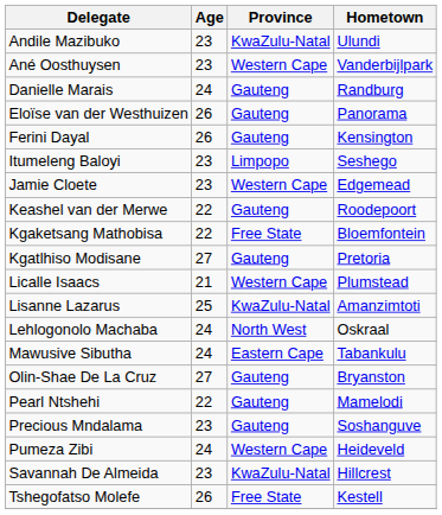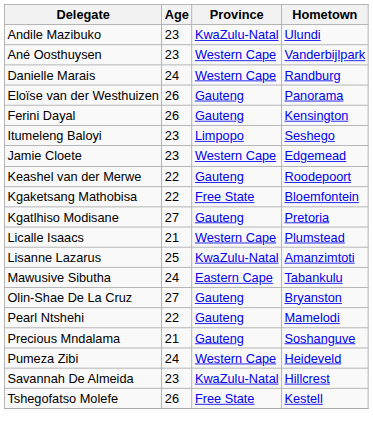 <table class="wikitable sortable" style="font-size: 95%;">
 <tr>
 <th>Delegate</th>
 <th>Age</th>
 <th>Province</th>
 <th>Hometown</th>
 </tr>
 <tr>
 <td>Andile Mazibuko</td>
 <td>23</td>
 <td><a href='#'>KwaZulu-Natal</a></td>
 <td><a href='#'>Ulundi</a></td>
 </tr>
 <tr>
 <td>Ané Oosthuysen</td>
 <td>23</td>
 <td><a href='#'>Western Cape</a></td>
 <td><a href='#'>Vanderbijlpark</a></td>
 </tr>
 <tr>
 <td>Danielle Marais</td>
 <td>24</td>
-<td><a href='#'>Gauteng</a></td>
+<td><a href='#'>Western Cape</a></td>
 <td><a href='#'>Randburg</a></td>
 </tr>
 <tr>
 <td>Eloïse van der Westhuizen</td>
 <td>26</td>
 <td><a href='#'>Gauteng</a></td>
 <td><a href='#'>Panorama</a></td>
 </tr>
 <tr>
 <td>Ferini Dayal</td>
 <td>26</td>
 <td><a href='#'>Gauteng</a></td>
 <td><a href='#'>Kensington</a></td>
 </tr>
 <tr>
 <td>Itumeleng Baloyi</td>
 <td>23</td>
 <td><a href='#'>Limpopo</a></td>
 <td><a href='#'>Seshego</a></td>
 </tr>
 <tr>
 <td>Jamie Cloete</td>
 <td>23</td>
 <td><a href='#'>Western Cape</a></td>
 <td><a href='#'>Edgemead</a></td>
 </tr>
 <tr>
 <td>Keashel van der Merwe</td>
 <td>22</td>
 <td><a href='#'>Gauteng</a></td>
 <td><a href='#'>Roodepoort</a></td>
 </tr>
 <tr>
 <td>Kgaketsang Mathobisa</td>
 <td>22</td>
 <td><a href='#'>Free State</a></td>
 <td><a href='#'>Bloemfontein</a></td>
 </tr>
 <tr>
 <td>Kgatlhiso Modisane</td>
 <td>27</td>
 <td><a href='#'>Gauteng</a></td>
 <td><a href='#'>Pretoria</a></td>
 </tr>
 <tr>
 <td>Licalle Isaacs</td>
 <td>21</td>
 <td><a href='#'>Western Cape</a></td>
 <td><a href='#'>Plumstead</a></td>
 </tr>
 <tr>
 <td>Lisanne Lazarus</td>
 <td>25</td>
 <td><a href='#'>KwaZulu-Natal</a></td>
 <td><a href='#'>Amanzimtoti</a></td>
 </tr>
 <tr>
-<td>Lehlogonolo Machaba</td>
-<td>24</td>
-<td><a href='#'>North West</a></td>
-<td>Oskraal</td>
-</tr>
-<tr>
 <td>Mawusive Sibutha</td>
 <td>24</td>
 <td><a href='#'>Eastern Cape</a></td>
 <td><a href='#'>Tabankulu</a></td>
 </tr>
 <tr>
 <td>Olin-Shae De La Cruz</td>
 <td>27</td>
 <td><a href='#'>Gauteng</a></td>
 <td><a href='#'>Bryanston</a></td>
 </tr>
 <tr>
 <td>Pearl Ntshehi</td>
 <td>22</td>
 <td><a href='#'>Gauteng</a></td>
 <td><a href='#'>Mamelodi</a></td>
 </tr>
 <tr>
 <td>Precious Mndalama</td>
-<td>23</td>
+<td>21</td>
 <td><a href='#'>Gauteng</a></td>
 <td><a href='#'>Soshanguve</a></td>
 </tr>
 <tr>
 <td>Pumeza Zibi</td>
 <td>24</td>
 <td><a href='#'>Western Cape</a></td>
 <td><a href='#'>Heideveld</a></td>
 </tr>
 <tr>
 <td>Savannah De Almeida</td>
 <td>23</td>
 <td><a href='#'>KwaZulu-Natal</a></td>
 <td><a href='#'>Hillcrest</a></td>
 </tr>
 <tr>
 <td>Tshegofatso Molefe</td>
 <td>26</td>
 <td><a href='#'>Free State</a></td>
 <td><a href='#'>Kestell</a></td>
 </tr>
 <tr>
 </tr>
 </table>
